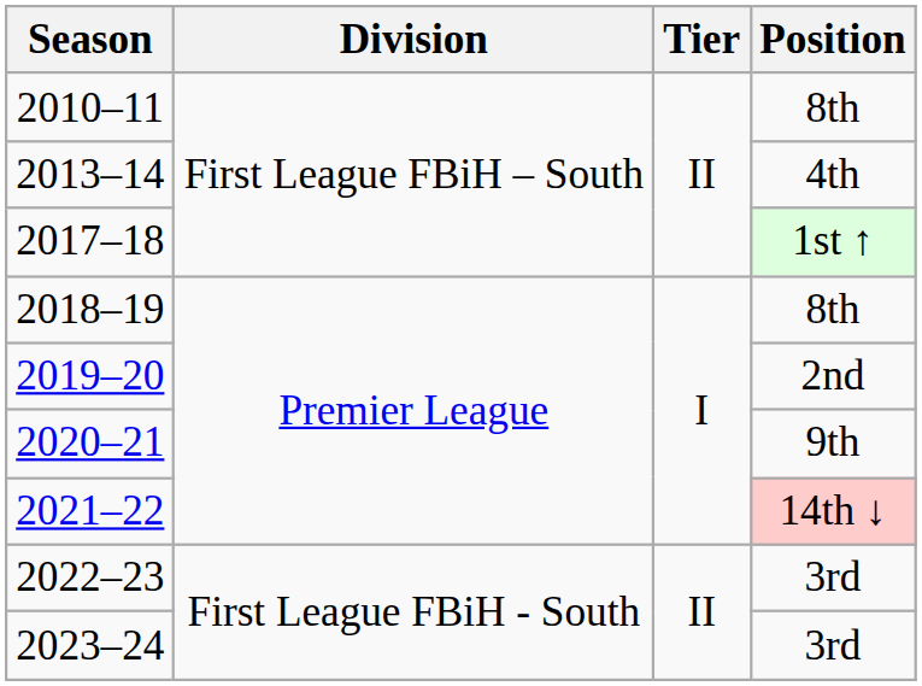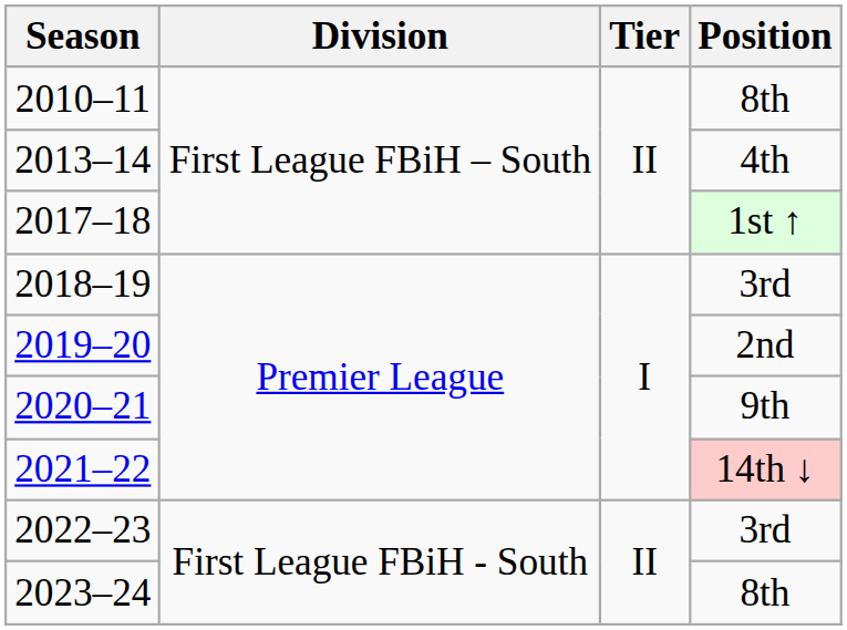 <table class="wikitable">
 <tr>
 <th>Season</th>
 <th>Division</th>
 <th>Tier</th>
 <th>Position</th>
 </tr>
 <tr align="center">
 <td>2010–11</td>
 <td align="center" rowspan=3>First League FBiH – South</td>
 <td rowspan=3>II</td>
 <td>8th</td>
 </tr>
 <tr align="center">
 <td>2013–14</td>
 <td>4th</td>
 </tr>
 <tr align="center">
 <td>2017–18</td>
 <td bgcolor="#ddffdd">1st ↑</td>
 </tr>
 <tr align="center">
 <td>2018–19</td>
 <td align="center" rowspan=4><a href='#'>Premier League</a></td>
 <td rowspan=4>I</td>
-<td>8th</td>
+<td>3rd</td>
 </tr>
 <tr align="center">
 <td><a href='#'>2019–20</a></td>
 <td>2nd</td>
 </tr>
 <tr align="center">
 <td><a href='#'>2020–21</a></td>
 <td>9th</td>
 </tr>
 <tr align="center">
 <td><a href='#'>2021–22</a></td>
 <td bgcolor="#ffcccc">14th ↓</td>
 </tr>
 <tr align="center">
 <td>2022–23</td>
 <td align="center" rowspan=4>First League FBiH - South</td>
 <td rowspan=4>II</td>
 <td>3rd</td>
 </tr>
 <tr align="center">
 <td>2023–24</td>
-<td>3rd</td>
+<td>8th</td>
 </tr>
 </table>
